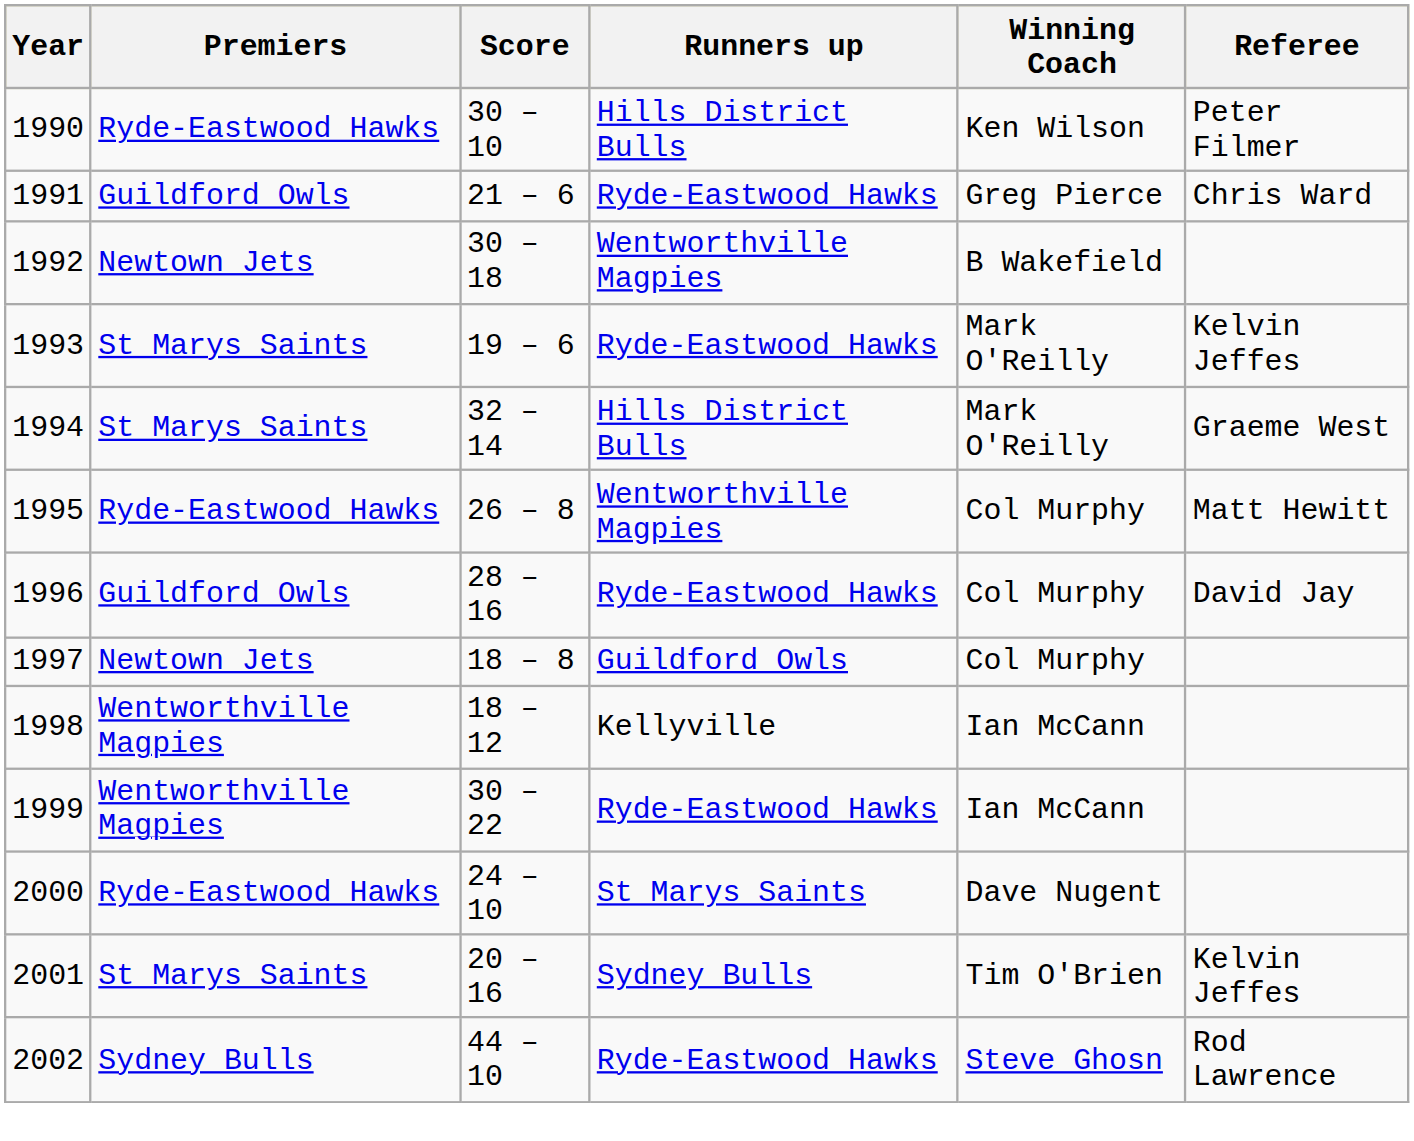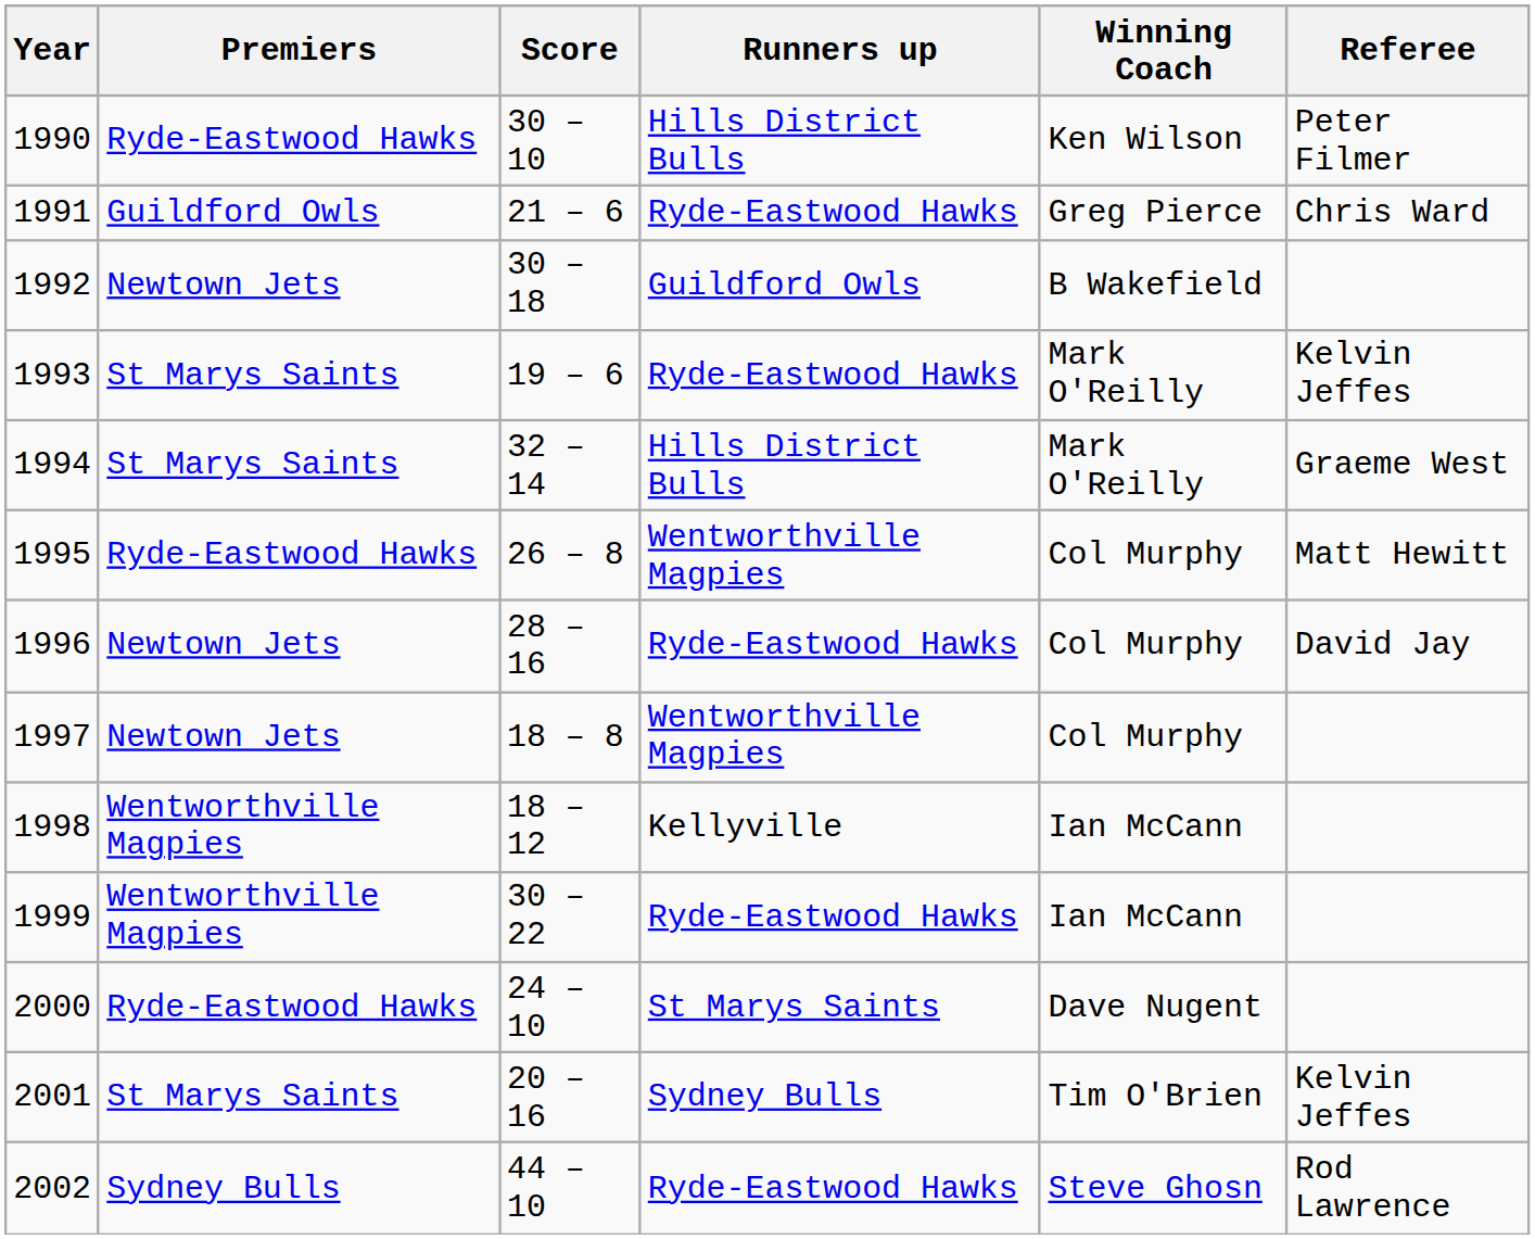 <table class="wikitable">
 <tr style="background:#bdb76b;">
 <th>Year</th>
 <th>Premiers</th>
 <th>Score</th>
 <th>Runners up</th>
 <th>Winning Coach</th>
 <th>Referee</th>
 </tr>
 <tr>
 <td>1990</td>
 <td> <a href='#'>Ryde-Eastwood Hawks</a></td>
 <td>30 – 10</td>
 <td> <a href='#'>Hills District Bulls</a></td>
 <td>Ken Wilson</td>
 <td>Peter Filmer</td>
 </tr>
 <tr>
 <td>1991</td>
 <td> <a href='#'>Guildford Owls</a></td>
 <td>21 – 6</td>
 <td> <a href='#'>Ryde-Eastwood Hawks</a></td>
 <td>Greg Pierce</td>
 <td>Chris Ward</td>
 </tr>
 <tr>
 <td>1992</td>
 <td> <a href='#'>Newtown Jets</a></td>
 <td>30 – 18</td>
-<td> <a href='#'>Wentworthville Magpies</a></td>
+<td> <a href='#'>Guildford Owls</a></td>
 <td>B Wakefield</td>
 <td></td>
 </tr>
 <tr>
 <td>1993</td>
 <td> <a href='#'>St Marys Saints</a></td>
 <td>19 – 6</td>
 <td> <a href='#'>Ryde-Eastwood Hawks</a></td>
 <td>Mark O'Reilly</td>
 <td>Kelvin Jeffes</td>
 </tr>
 <tr>
 <td>1994</td>
 <td> <a href='#'>St Marys Saints</a></td>
 <td>32 – 14</td>
 <td> <a href='#'>Hills District Bulls</a></td>
 <td>Mark O'Reilly</td>
 <td>Graeme West</td>
 </tr>
 <tr>
 <td>1995</td>
 <td> <a href='#'>Ryde-Eastwood Hawks</a></td>
 <td>26 – 8</td>
 <td> <a href='#'>Wentworthville Magpies</a></td>
 <td>Col Murphy</td>
 <td>Matt Hewitt</td>
 </tr>
 <tr>
 <td>1996</td>
-<td> <a href='#'>Guildford Owls</a></td>
+<td> <a href='#'>Newtown Jets</a></td>
 <td>28 – 16</td>
 <td> <a href='#'>Ryde-Eastwood Hawks</a></td>
 <td>Col Murphy</td>
 <td>David Jay</td>
 </tr>
 <tr>
 <td>1997</td>
 <td> <a href='#'>Newtown Jets</a></td>
 <td>18 – 8</td>
-<td> <a href='#'>Guildford Owls</a></td>
+<td> <a href='#'>Wentworthville Magpies</a></td>
 <td>Col Murphy</td>
 <td></td>
 </tr>
 <tr>
 <td>1998</td>
 <td> <a href='#'>Wentworthville Magpies</a></td>
 <td>18 – 12</td>
 <td> Kellyville</td>
 <td>Ian McCann</td>
 <td></td>
 </tr>
 <tr>
 <td>1999</td>
 <td> <a href='#'>Wentworthville Magpies</a></td>
 <td>30 – 22</td>
 <td> <a href='#'>Ryde-Eastwood Hawks</a></td>
 <td>Ian McCann</td>
 <td></td>
 </tr>
 <tr>
 <td>2000</td>
 <td> <a href='#'>Ryde-Eastwood Hawks</a></td>
 <td>24 – 10</td>
 <td> <a href='#'>St Marys Saints</a></td>
 <td>Dave Nugent</td>
 <td></td>
 </tr>
 <tr>
 <td>2001</td>
 <td> <a href='#'>St Marys Saints</a></td>
 <td>20 – 16</td>
 <td> <a href='#'>Sydney Bulls</a></td>
 <td>Tim O'Brien</td>
 <td>Kelvin Jeffes</td>
 </tr>
 <tr>
 <td>2002</td>
 <td> <a href='#'>Sydney Bulls</a></td>
 <td>44 – 10</td>
 <td> <a href='#'>Ryde-Eastwood Hawks</a></td>
 <td><a href='#'>Steve Ghosn</a></td>
 <td>Rod Lawrence</td>
 </tr>
 </table>
